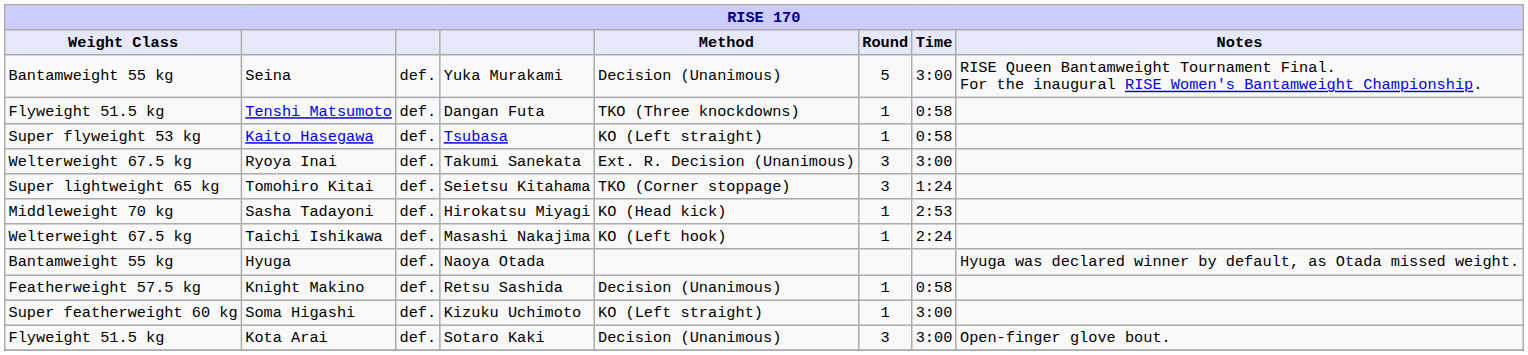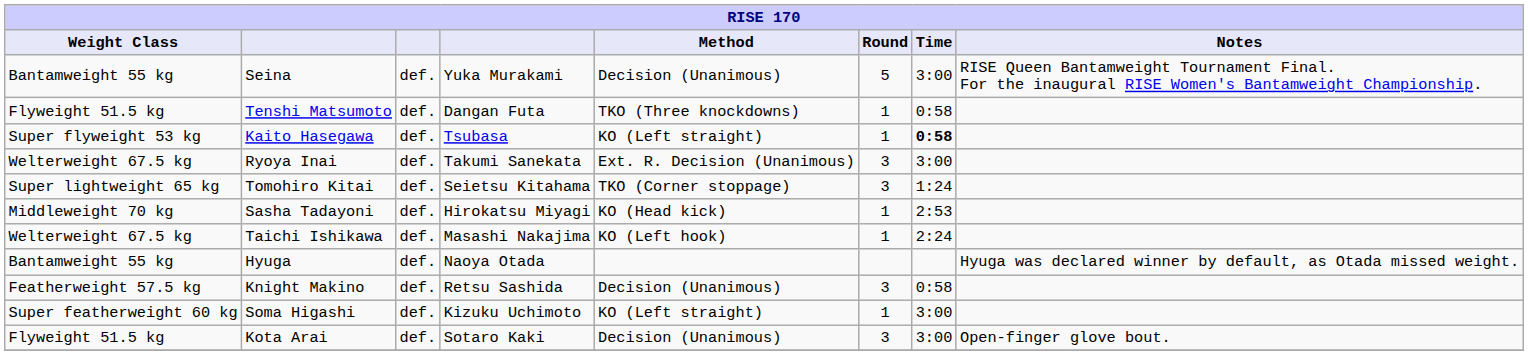 <table class="wikitable" style="font-size: 80%;">
 <tr>
 <th colspan="8" style="background-color: #ccf; color: #000080; text-align: center;"><strong>RISE 170</strong></th>
 </tr>
 <tr>
 <th colspan="1" style="background-color: #E6E8FA; color: #000000; text-align: center;">Weight Class</th>
 <th colspan="1" style="background-color: #E6E8FA; color: #000000; text-align: center;"></th>
 <th colspan="1" style="background-color: #E6E8FA; color: #000000; text-align: center;"></th>
 <th colspan="1" style="background-color: #E6E8FA; color: #000000; text-align: center;"></th>
 <th colspan="1" style="background-color: #E6E8FA; color: #000000; text-align: center;">Method</th>
 <th colspan="1" style="background-color: #E6E8FA; color: #000000; text-align: center;">Round</th>
 <th colspan="1" style="background-color: #E6E8FA; color: #000000; text-align: center;">Time</th>
 <th colspan="1" style="background-color: #E6E8FA; color: #000000; text-align: center;">Notes</th>
 </tr>
 <tr>
 <td>Bantamweight 55 kg</td>
 <td> Seina</td>
 <td align="center">def.</td>
 <td> Yuka Murakami</td>
 <td>Decision (Unanimous)</td>
 <td align="center">5</td>
 <td align="center">3:00</td>
 <td>RISE Queen Bantamweight Tournament Final. <br> For the inaugural <a href='#'>RISE Women's Bantamweight Championship</a>.</td>
 </tr>
 <tr>
 <td>Flyweight 51.5 kg</td>
 <td> <a href='#'>Tenshi Matsumoto</a></td>
 <td align="center">def.</td>
 <td> Dangan Futa</td>
 <td>TKO (Three knockdowns)</td>
 <td align="center">1</td>
 <td align="center">0:58</td>
 <td></td>
 </tr>
 <tr>
 <td>Super flyweight 53 kg</td>
 <td> <a href='#'>Kaito Hasegawa</a></td>
 <td align="center">def.</td>
 <td> <a href='#'>Tsubasa</a></td>
 <td>KO (Left straight)</td>
 <td align="center">1</td>
-<td align="center">0:58</td>
+<td align="center"><strong>0:58</strong></td>
 <td></td>
 </tr>
 <tr>
 <td>Welterweight 67.5 kg</td>
 <td> Ryoya Inai</td>
 <td align="center">def.</td>
 <td> Takumi Sanekata</td>
 <td>Ext. R. Decision (Unanimous)</td>
 <td align="center">3</td>
 <td align="center">3:00</td>
 <td></td>
 </tr>
 <tr>
 <td>Super lightweight 65 kg</td>
 <td> Tomohiro Kitai</td>
 <td align="center">def.</td>
 <td> Seietsu Kitahama</td>
 <td>TKO (Corner stoppage)</td>
 <td align="center">3</td>
 <td align="center">1:24</td>
 <td></td>
 </tr>
 <tr>
 <td>Middleweight 70 kg</td>
 <td> Sasha Tadayoni</td>
 <td align="center">def.</td>
 <td> Hirokatsu Miyagi</td>
 <td>KO (Head kick)</td>
 <td align="center">1</td>
 <td align="center">2:53</td>
 <td></td>
 </tr>
 <tr>
 <td>Welterweight 67.5 kg</td>
 <td> Taichi Ishikawa</td>
 <td align="center">def.</td>
 <td> Masashi Nakajima</td>
 <td>KO (Left hook)</td>
 <td align="center">1</td>
 <td align="center">2:24</td>
 <td></td>
 </tr>
 <tr>
 <td>Bantamweight 55 kg</td>
 <td> Hyuga</td>
 <td align="center">def.</td>
 <td> Naoya Otada</td>
 <td></td>
 <td align="center"></td>
 <td align="center"></td>
 <td>Hyuga was declared winner by default, as Otada missed weight.</td>
 </tr>
 <tr>
 <td>Featherweight 57.5 kg</td>
 <td> Knight Makino</td>
 <td align="center">def.</td>
 <td> Retsu Sashida</td>
 <td>Decision (Unanimous)</td>
-<td align="center">1</td>
+<td align="center">3</td>
 <td align="center">0:58</td>
 <td></td>
 </tr>
 <tr>
 <td>Super featherweight 60 kg</td>
 <td> Soma Higashi</td>
 <td align="center">def.</td>
 <td> Kizuku Uchimoto</td>
 <td>KO (Left straight)</td>
 <td align="center">1</td>
 <td align="center">3:00</td>
 <td></td>
 </tr>
 <tr>
 <td>Flyweight 51.5 kg</td>
 <td> Kota Arai</td>
 <td align="center">def.</td>
 <td> Sotaro Kaki</td>
 <td>Decision (Unanimous)</td>
 <td align="center">3</td>
 <td align="center">3:00</td>
 <td>Open-finger glove bout.</td>
 </tr>
 <tr>
 </tr>
 </table>
